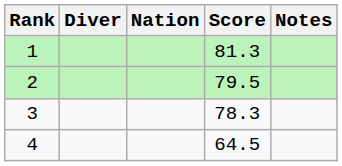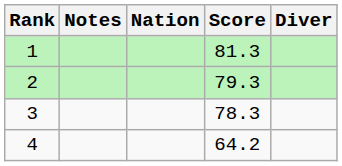 <table class="wikitable sortable" style="text-align:center">
 <tr>
 <th>Rank</th>
-<th>Diver</th>
+<th>Notes</th>
 <th>Nation</th>
 <th>Score</th>
-<th>Notes</th>
+<th>Diver</th>
 </tr>
 <tr style="background:#bbf3bb;">
 <td>1</td>
-<td align=left></td>
+<td></td>
 <td align=left></td>
 <td>81.3</td>
-<td></td>
+<td align=left></td>
 </tr>
 <tr style="background:#bbf3bb;">
 <td>2</td>
+<td></td>
 <td align=left></td>
+<td>79.3</td>
 <td align=left></td>
-<td>79.5</td>
-<td></td>
 </tr>
 <tr>
 <td>3</td>
-<td align=left></td>
+<td></td>
 <td align=left></td>
 <td>78.3</td>
-<td></td>
+<td align=left></td>
 </tr>
 <tr>
 <td>4</td>
+<td></td>
 <td align=left></td>
+<td>64.2</td>
 <td align=left></td>
-<td>64.5</td>
-<td></td>
 </tr>
 </table>
